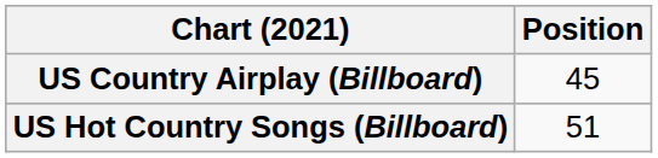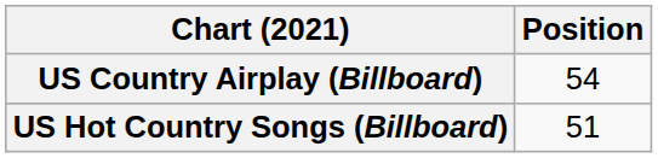 <table class="wikitable sortable plainrowheaders" style="text-align:center">
 <tr>
 <th>Chart (2021)</th>
 <th>Position</th>
 </tr>
 <tr>
 <th scope="row">US Country Airplay (<em>Billboard</em>)</th>
-<td>45</td>
+<td>54</td>
 </tr>
 <tr>
 <th scope="row">US Hot Country Songs (<em>Billboard</em>)</th>
 <td>51</td>
 </tr>
 </table>
